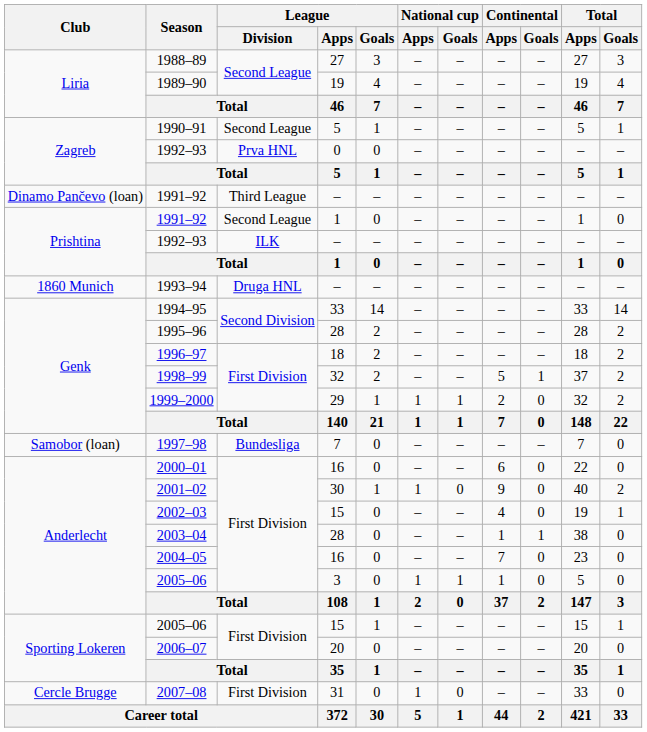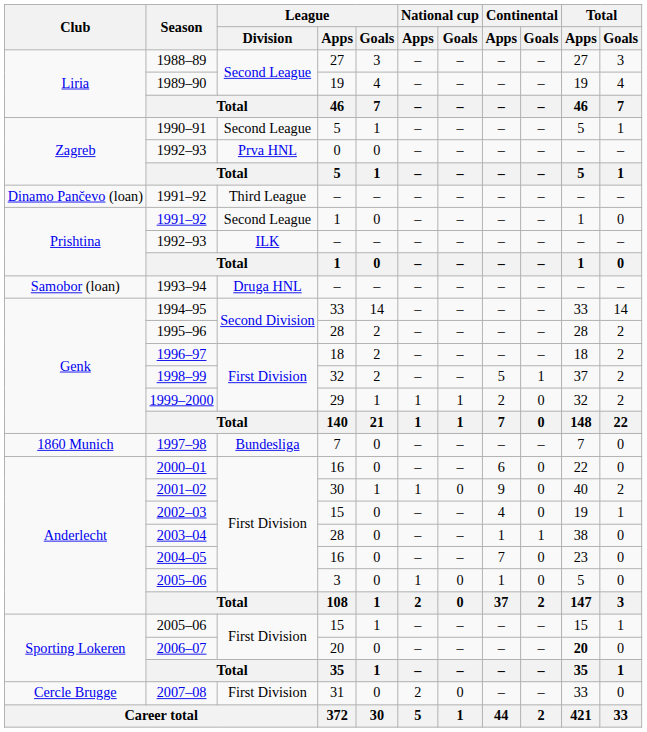 <table class="wikitable" style="text-align:center">
 <tr>
 <th rowspan="2">Club</th>
 <th rowspan="2">Season</th>
 <th colspan="3">League</th>
 <th colspan="2">National cup</th>
 <th colspan="2">Continental</th>
 <th colspan="2">Total</th>
 </tr>
 <tr>
 <th>Division</th>
 <th>Apps</th>
 <th>Goals</th>
 <th>Apps</th>
 <th>Goals</th>
 <th>Apps</th>
 <th>Goals</th>
 <th>Apps</th>
 <th>Goals</th>
 </tr>
 <tr>
 <td rowspan="3"><a href='#'>Liria</a></td>
 <td>1988–89</td>
 <td rowspan="2"><a href='#'>Second League</a></td>
 <td>27</td>
 <td>3</td>
 <td>–</td>
 <td>–</td>
 <td>–</td>
 <td>–</td>
 <td>27</td>
 <td>3</td>
 </tr>
 <tr>
 <td>1989–90</td>
 <td>19</td>
 <td>4</td>
 <td>–</td>
 <td>–</td>
 <td>–</td>
 <td>–</td>
 <td>19</td>
 <td>4</td>
 </tr>
 <tr>
 <th colspan="2">Total</th>
 <th>46</th>
 <th>7</th>
 <th>–</th>
 <th>–</th>
 <th>–</th>
 <th>–</th>
 <th>46</th>
 <th>7</th>
 </tr>
 <tr>
 <td rowspan="3"><a href='#'>Zagreb</a></td>
 <td>1990–91</td>
 <td>Second League</td>
 <td>5</td>
 <td>1</td>
 <td>–</td>
 <td>–</td>
 <td>–</td>
 <td>–</td>
 <td>5</td>
 <td>1</td>
 </tr>
 <tr>
 <td>1992–93</td>
 <td><a href='#'>Prva HNL</a></td>
 <td>0</td>
 <td>0</td>
 <td>–</td>
 <td>–</td>
 <td>–</td>
 <td>–</td>
 <td>–</td>
 <td>–</td>
 </tr>
 <tr>
 <th colspan="2">Total</th>
 <th>5</th>
 <th>1</th>
 <th>–</th>
 <th>–</th>
 <th>–</th>
 <th>–</th>
 <th>5</th>
 <th>1</th>
 </tr>
 <tr>
 <td><a href='#'>Dinamo Pančevo</a> (loan)</td>
 <td>1991–92</td>
 <td>Third League</td>
 <td>–</td>
 <td>–</td>
 <td>–</td>
 <td>–</td>
 <td>–</td>
 <td>–</td>
 <td>–</td>
 <td>–</td>
 </tr>
 <tr>
 <td rowspan="3"><a href='#'>Prishtina</a></td>
 <td><a href='#'>1991–92</a></td>
 <td>Second League</td>
 <td>1</td>
 <td>0</td>
 <td>–</td>
 <td>–</td>
 <td>–</td>
 <td>–</td>
 <td>1</td>
 <td>0</td>
 </tr>
 <tr>
 <td>1992–93</td>
 <td><a href='#'>ILK</a></td>
 <td>–</td>
 <td>–</td>
 <td>–</td>
 <td>–</td>
 <td>–</td>
 <td>–</td>
 <td>–</td>
 <td>–</td>
 </tr>
 <tr>
 <th colspan="2">Total</th>
 <th>1</th>
 <th>0</th>
 <th>–</th>
 <th>–</th>
 <th>–</th>
 <th>–</th>
 <th>1</th>
 <th>0</th>
 </tr>
 <tr>
-<td><a href='#'>1860 Munich</a></td>
+<td><a href='#'>Samobor</a> (loan)</td>
 <td>1993–94</td>
 <td><a href='#'>Druga HNL</a></td>
 <td>–</td>
 <td>–</td>
 <td>–</td>
 <td>–</td>
 <td>–</td>
 <td>–</td>
 <td>–</td>
 <td>–</td>
 </tr>
 <tr>
 <td rowspan="6"><a href='#'>Genk</a></td>
 <td>1994–95</td>
 <td rowspan="2"><a href='#'>Second Division</a></td>
 <td>33</td>
 <td>14</td>
 <td>–</td>
 <td>–</td>
 <td>–</td>
 <td>–</td>
 <td>33</td>
 <td>14</td>
 </tr>
 <tr>
 <td>1995–96</td>
 <td>28</td>
 <td>2</td>
 <td>–</td>
 <td>–</td>
 <td>–</td>
 <td>–</td>
 <td>28</td>
 <td>2</td>
 </tr>
 <tr>
 <td><a href='#'>1996–97</a></td>
 <td rowspan="3"><a href='#'>First Division</a></td>
 <td>18</td>
 <td>2</td>
 <td>–</td>
 <td>–</td>
 <td>–</td>
 <td>–</td>
 <td>18</td>
 <td>2</td>
 </tr>
 <tr>
 <td><a href='#'>1998–99</a></td>
 <td>32</td>
 <td>2</td>
 <td>–</td>
 <td>–</td>
 <td>5</td>
 <td>1</td>
 <td>37</td>
 <td>2</td>
 </tr>
 <tr>
 <td><a href='#'>1999–2000</a></td>
 <td>29</td>
 <td>1</td>
 <td>1</td>
 <td>1</td>
 <td>2</td>
 <td>0</td>
 <td>32</td>
 <td>2</td>
 </tr>
 <tr>
 <th colspan="2">Total</th>
 <th>140</th>
 <th>21</th>
 <th>1</th>
 <th>1</th>
 <th>7</th>
 <th>0</th>
 <th>148</th>
 <th>22</th>
 </tr>
 <tr>
-<td><a href='#'>Samobor</a> (loan)</td>
+<td><a href='#'>1860 Munich</a></td>
 <td><a href='#'>1997–98</a></td>
 <td><a href='#'>Bundesliga</a></td>
 <td>7</td>
 <td>0</td>
 <td>–</td>
 <td>–</td>
 <td>–</td>
 <td>–</td>
 <td>7</td>
 <td>0</td>
 </tr>
 <tr>
 <td rowspan="7"><a href='#'>Anderlecht</a></td>
 <td><a href='#'>2000–01</a></td>
 <td rowspan="6">First Division</td>
 <td>16</td>
 <td>0</td>
 <td>–</td>
 <td>–</td>
 <td>6</td>
 <td>0</td>
 <td>22</td>
 <td>0</td>
 </tr>
 <tr>
 <td><a href='#'>2001–02</a></td>
 <td>30</td>
 <td>1</td>
 <td>1</td>
 <td>0</td>
 <td>9</td>
 <td>0</td>
 <td>40</td>
 <td>2</td>
 </tr>
 <tr>
 <td><a href='#'>2002–03</a></td>
 <td>15</td>
 <td>0</td>
 <td>–</td>
 <td>–</td>
 <td>4</td>
 <td>0</td>
 <td>19</td>
 <td>1</td>
 </tr>
 <tr>
 <td><a href='#'>2003–04</a></td>
 <td>28</td>
 <td>0</td>
 <td>–</td>
 <td>–</td>
 <td>1</td>
 <td>1</td>
 <td>38</td>
 <td>0</td>
 </tr>
 <tr>
 <td><a href='#'>2004–05</a></td>
 <td>16</td>
 <td>0</td>
 <td>–</td>
 <td>–</td>
 <td>7</td>
 <td>0</td>
 <td>23</td>
 <td>0</td>
 </tr>
 <tr>
 <td><a href='#'>2005–06</a></td>
 <td>3</td>
 <td>0</td>
 <td>1</td>
-<td>1</td>
+<td>0</td>
 <td>1</td>
 <td>0</td>
 <td>5</td>
 <td>0</td>
 </tr>
 <tr>
 <th colspan="2">Total</th>
 <th>108</th>
 <th>1</th>
 <th>2</th>
 <th>0</th>
 <th>37</th>
 <th>2</th>
 <th>147</th>
 <th>3</th>
 </tr>
 <tr>
 <td rowspan="3"><a href='#'>Sporting Lokeren</a></td>
 <td>2005–06</td>
 <td rowspan="2">First Division</td>
 <td>15</td>
 <td>1</td>
 <td>–</td>
 <td>–</td>
 <td>–</td>
 <td>–</td>
 <td>15</td>
 <td>1</td>
 </tr>
 <tr>
 <td><a href='#'>2006–07</a></td>
 <td>20</td>
 <td>0</td>
 <td>–</td>
 <td>–</td>
 <td>–</td>
 <td>–</td>
-<td>20</td>
+<td><strong>20</strong></td>
 <td>0</td>
 </tr>
 <tr>
 <th colspan="2">Total</th>
 <th>35</th>
 <th>1</th>
 <th>–</th>
 <th>–</th>
 <th>–</th>
 <th>–</th>
 <th>35</th>
 <th>1</th>
 </tr>
 <tr>
 <td><a href='#'>Cercle Brugge</a></td>
 <td><a href='#'>2007–08</a></td>
 <td>First Division</td>
 <td>31</td>
 <td>0</td>
-<td>1</td>
+<td>2</td>
 <td>0</td>
 <td>–</td>
 <td>–</td>
 <td>33</td>
 <td>0</td>
 </tr>
 <tr>
 <th colspan="3">Career total</th>
 <th>372</th>
 <th>30</th>
 <th>5</th>
 <th>1</th>
 <th>44</th>
 <th>2</th>
 <th>421</th>
 <th>33</th>
 </tr>
 </table>
